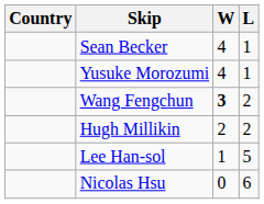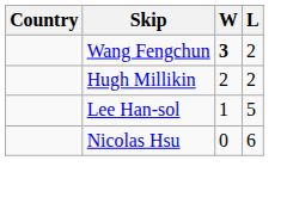 <table class="wikitable">
 <tr>
 <th>Country</th>
 <th>Skip</th>
 <th>W</th>
 <th>L</th>
-</tr>
-<tr>
-<td></td>
-<td><a href='#'>Sean Becker</a></td>
-<td>4</td>
-<td>1</td>
-</tr>
-<tr>
-<td></td>
-<td><a href='#'>Yusuke Morozumi</a></td>
-<td>4</td>
-<td>1</td>
 </tr>
 <tr>
 <td></td>
 <td><a href='#'>Wang Fengchun</a></td>
 <td><strong>3</strong></td>
 <td>2</td>
 </tr>
 <tr>
 <td></td>
 <td><a href='#'>Hugh Millikin</a></td>
 <td>2</td>
 <td>2</td>
 </tr>
 <tr>
 <td></td>
 <td><a href='#'>Lee Han-sol</a></td>
 <td>1</td>
 <td>5</td>
 </tr>
 <tr>
 <td></td>
 <td><a href='#'>Nicolas Hsu</a></td>
 <td>0</td>
 <td>6</td>
 </tr>
 </table>
